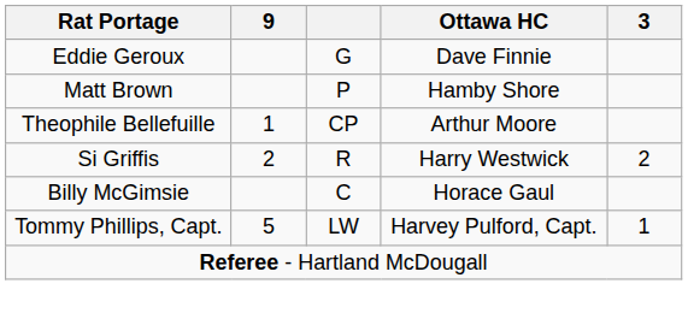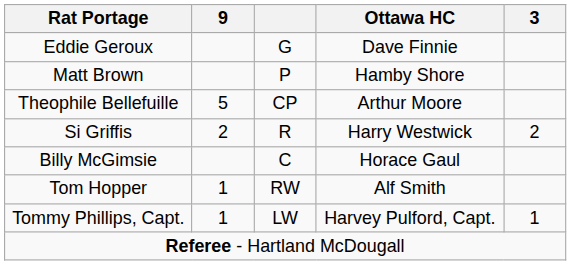 <table class="wikitable" style="text-align:center;">
 <tr>
 <th style="width:10em">Rat Portage</th>
 <th style="width:3em">9</th>
 <th style="width:3em"></th>
 <th style="width:10em">Ottawa HC</th>
 <th style="width:3em">3</th>
 </tr>
 <tr>
 <td>Eddie Geroux</td>
 <td></td>
 <td>G</td>
 <td>Dave Finnie</td>
 <td></td>
 </tr>
 <tr>
 <td>Matt Brown</td>
 <td></td>
 <td>P</td>
 <td>Hamby Shore</td>
 <td></td>
 </tr>
 <tr>
 <td>Theophile Bellefuille</td>
-<td>1</td>
+<td>5</td>
 <td>CP</td>
 <td>Arthur Moore</td>
 <td></td>
 </tr>
 <tr>
 <td>Si Griffis</td>
 <td>2</td>
 <td>R</td>
 <td>Harry Westwick</td>
 <td>2</td>
 </tr>
 <tr>
 <td>Billy McGimsie</td>
 <td></td>
 <td>C</td>
 <td>Horace Gaul</td>
 <td></td>
 </tr>
 <tr>
+<td>Tom Hopper</td>
+<td>1</td>
+<td>RW</td>
+<td>Alf Smith</td>
+<td></td>
+</tr>
+<tr>
 <td>Tommy Phillips, Capt.</td>
-<td>5</td>
+<td>1</td>
 <td>LW</td>
 <td>Harvey Pulford, Capt.</td>
 <td>1</td>
 </tr>
 <tr>
 <td colspan="5"><strong>Referee</strong> - Hartland McDougall</td>
 </tr>
 </table>
